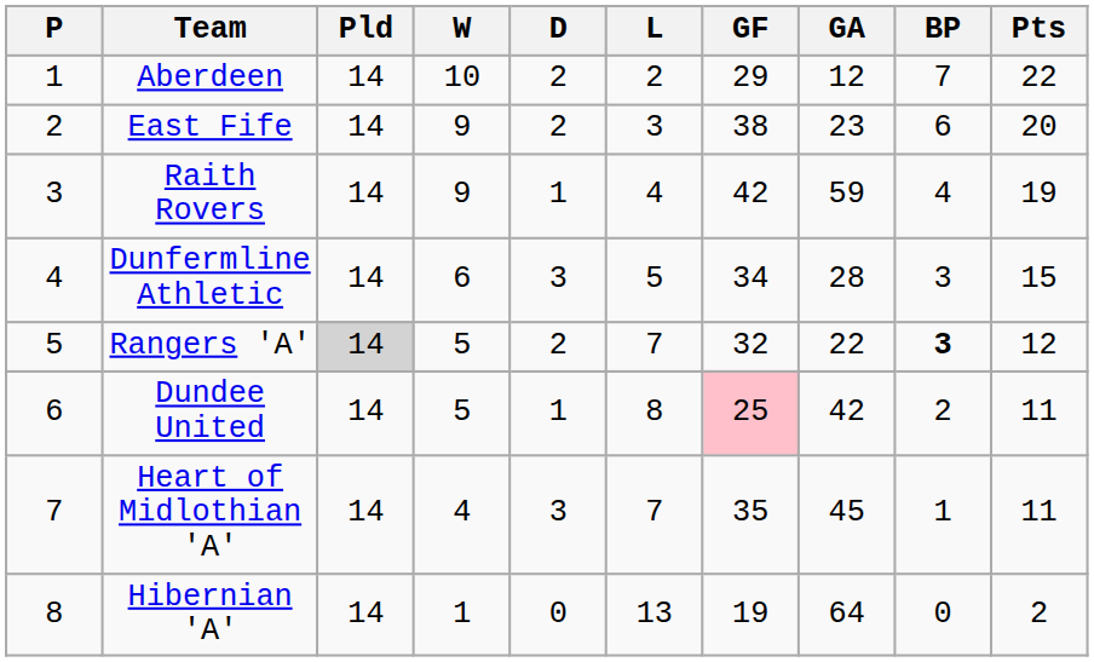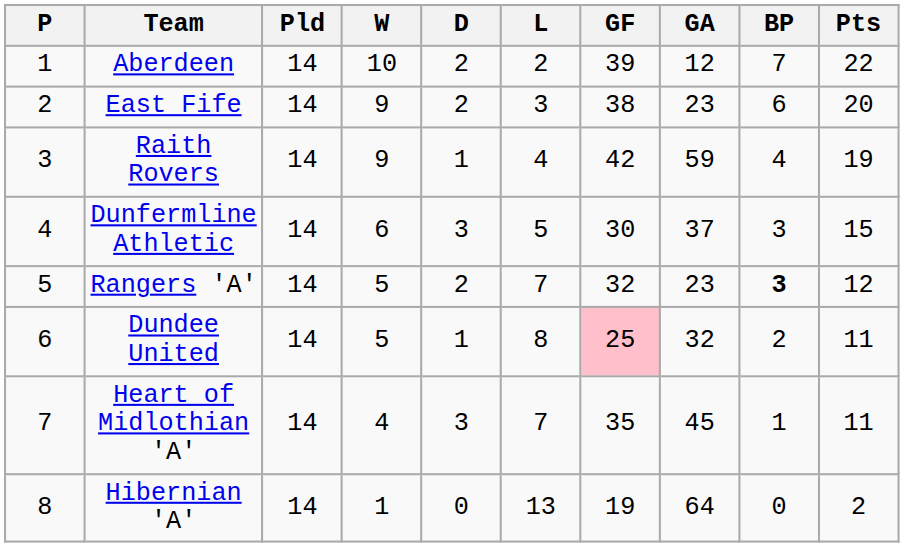 <table class="wikitable" style="text-align:center; font-size:95%">
 <tr>
 <th width=33>P</th>
 <th width=33>Team</th>
 <th width=33>Pld</th>
 <th width=33>W</th>
 <th width=33>D</th>
 <th width=33>L</th>
 <th width=33>GF</th>
 <th width=33>GA</th>
 <th width=33>BP</th>
 <th width=33>Pts</th>
 </tr>
 <tr>
 <td>1</td>
 <td><a href='#'>Aberdeen</a></td>
 <td>14</td>
 <td>10</td>
 <td>2</td>
 <td>2</td>
-<td>29</td>
+<td>39</td>
 <td>12</td>
 <td>7</td>
 <td>22</td>
 </tr>
 <tr>
 <td>2</td>
 <td><a href='#'>East Fife</a></td>
 <td>14</td>
 <td>9</td>
 <td>2</td>
 <td>3</td>
 <td>38</td>
 <td>23</td>
 <td>6</td>
 <td>20</td>
 </tr>
 <tr>
 <td>3</td>
 <td><a href='#'>Raith Rovers</a></td>
 <td>14</td>
 <td>9</td>
 <td>1</td>
 <td>4</td>
 <td>42</td>
 <td>59</td>
 <td>4</td>
 <td>19</td>
 </tr>
 <tr>
 <td>4</td>
 <td><a href='#'>Dunfermline Athletic</a></td>
 <td>14</td>
 <td>6</td>
 <td>3</td>
 <td>5</td>
-<td>34</td>
-<td>28</td>
+<td>30</td>
+<td>37</td>
 <td>3</td>
 <td>15</td>
 </tr>
 <tr>
 <td>5</td>
 <td><a href='#'>Rangers</a> 'A'</td>
-<td style="background: lightgrey;">14</td>
+<td>14</td>
 <td>5</td>
 <td>2</td>
 <td>7</td>
 <td>32</td>
-<td>22</td>
+<td>23</td>
 <td><strong>3</strong></td>
 <td>12</td>
 </tr>
 <tr>
 <td>6</td>
 <td><a href='#'>Dundee United</a></td>
 <td>14</td>
 <td>5</td>
 <td>1</td>
 <td>8</td>
 <td style="background: pink;">25</td>
-<td>42</td>
+<td>32</td>
 <td>2</td>
 <td>11</td>
 </tr>
 <tr>
 <td>7</td>
 <td><a href='#'>Heart of Midlothian</a> 'A'</td>
 <td>14</td>
 <td>4</td>
 <td>3</td>
 <td>7</td>
 <td>35</td>
 <td>45</td>
 <td>1</td>
 <td>11</td>
 </tr>
 <tr>
 <td>8</td>
 <td><a href='#'>Hibernian</a> 'A'</td>
 <td>14</td>
 <td>1</td>
 <td>0</td>
 <td>13</td>
 <td>19</td>
 <td>64</td>
 <td>0</td>
 <td>2</td>
 </tr>
 </table>
